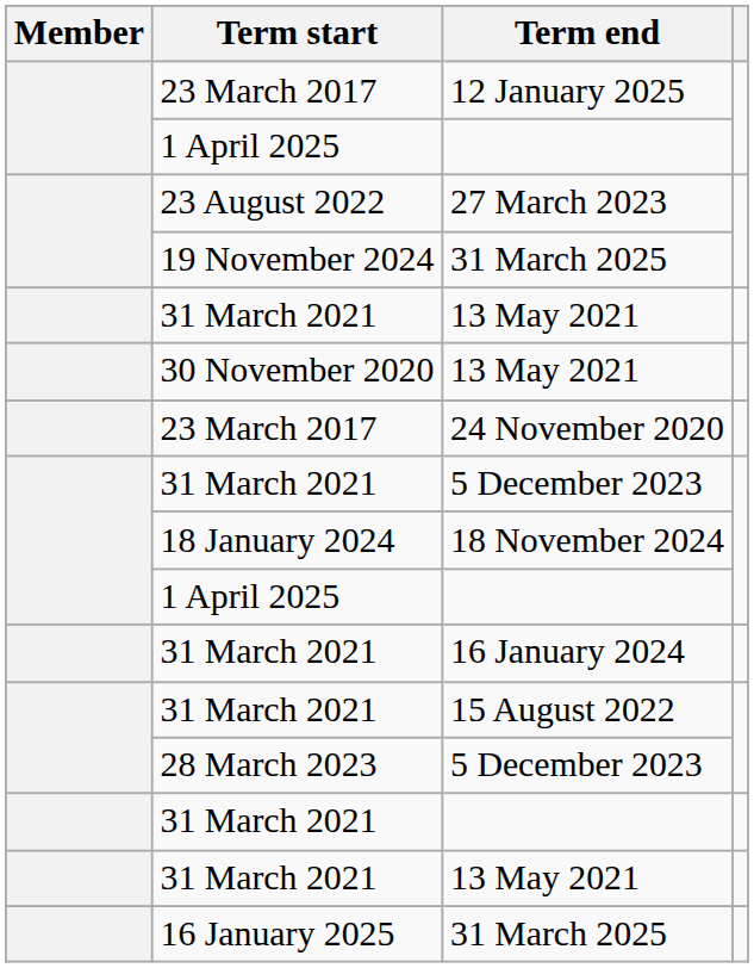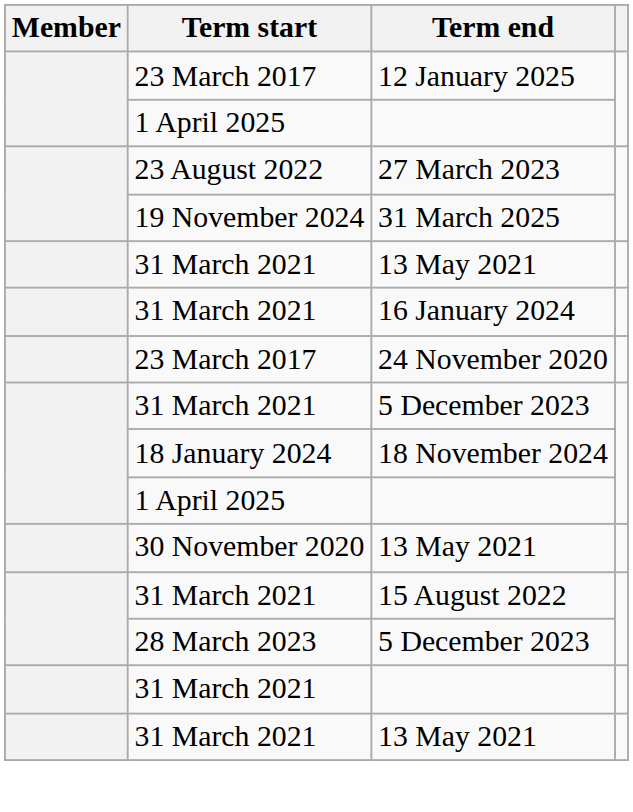 <table class="wikitable sortable plainrowheaders">
 <tr>
 <th scope="col">Member</th>
 <th scope="col">Term start</th>
 <th scope="col">Term end</th>
 <th scope="col" class=unsortable></th>
 </tr>
 <tr>
 <th scope="rowgroup" rowspan="2"></th>
 <td>23 March 2017</td>
 <td>12 January 2025</td>
 <td rowspan="2"></td>
 </tr>
 <tr>
 <td>1 April 2025</td>
 <td></td>
 </tr>
 <tr>
 <th scope="rowgroup" rowspan="2"></th>
 <td>23 August 2022</td>
 <td>27 March 2023</td>
 <td rowspan="2"></td>
 </tr>
 <tr>
 <td>19 November 2024</td>
 <td>31 March 2025</td>
 </tr>
 <tr>
 <th scope="row"></th>
 <td>31 March 2021</td>
 <td>13 May 2021</td>
 <td></td>
 </tr>
 <tr>
 <th scope="row"></th>
-<td>30 November 2020</td>
-<td>13 May 2021</td>
+<td>31 March 2021</td>
+<td>16 January 2024</td>
 <td></td>
 </tr>
 <tr>
 <th scope="row"></th>
 <td>23 March 2017</td>
 <td>24 November 2020</td>
 <td></td>
 </tr>
 <tr>
 <th scope="rowgroup" rowspan="3"></th>
 <td>31 March 2021</td>
 <td>5 December 2023</td>
 <td rowspan="3"></td>
 </tr>
 <tr>
 <td>18 January 2024</td>
 <td>18 November 2024</td>
 </tr>
 <tr>
 <td>1 April 2025</td>
 <td></td>
 </tr>
 <tr>
 <th scope="row"></th>
-<td>31 March 2021</td>
-<td>16 January 2024</td>
+<td>30 November 2020</td>
+<td>13 May 2021</td>
 <td></td>
 </tr>
 <tr>
 <th scope="rowgroup" rowspan="2"></th>
 <td>31 March 2021</td>
 <td>15 August 2022</td>
 <td rowspan="2"></td>
 </tr>
 <tr>
 <td>28 March 2023</td>
 <td>5 December 2023</td>
 </tr>
 <tr>
 <th scope="row"></th>
 <td>31 March 2021</td>
 <td></td>
 <td></td>
 </tr>
 <tr>
 <th scope="row"></th>
 <td>31 March 2021</td>
 <td>13 May 2021</td>
 <td></td>
 </tr>
-<tr>
-<th scope="row"></th>
-<td>16 January 2025</td>
-<td>31 March 2025</td>
-<td></td>
-</tr>
 </table>
